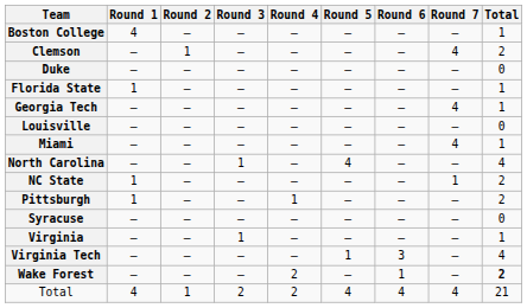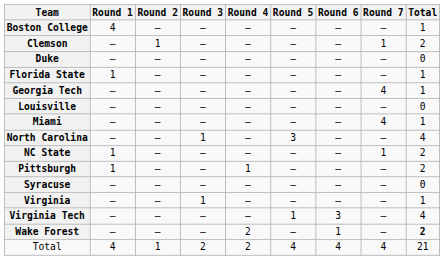 <table class="wikitable sortable" style="text-align: center;">
 <tr>
 <th>Team</th>
 <th>Round 1</th>
 <th>Round 2</th>
 <th>Round 3</th>
 <th>Round 4</th>
 <th>Round 5</th>
 <th>Round 6</th>
 <th>Round 7</th>
 <th>Total</th>
 </tr>
 <tr>
 <th style=>Boston College</th>
 <td>4</td>
 <td>–</td>
 <td>–</td>
 <td>–</td>
 <td>–</td>
 <td>–</td>
 <td>–</td>
 <td>1</td>
 </tr>
 <tr>
 <th style=>Clemson</th>
 <td>–</td>
 <td>1</td>
 <td>–</td>
 <td>–</td>
 <td>–</td>
 <td>–</td>
-<td>4</td>
+<td>1</td>
 <td>2</td>
 </tr>
 <tr>
 <th style=>Duke</th>
 <td>–</td>
 <td>–</td>
 <td>–</td>
 <td>–</td>
 <td>–</td>
 <td>–</td>
 <td>–</td>
 <td>0</td>
 </tr>
 <tr>
 <th style=>Florida State</th>
 <td>1</td>
 <td>–</td>
 <td>–</td>
 <td>–</td>
 <td>–</td>
 <td>–</td>
 <td>–</td>
 <td>1</td>
 </tr>
 <tr>
 <th style=>Georgia Tech</th>
 <td>–</td>
 <td>–</td>
 <td>–</td>
 <td>–</td>
 <td>–</td>
 <td>–</td>
 <td>4</td>
 <td>1</td>
 </tr>
 <tr>
 <th style=>Louisville</th>
 <td>–</td>
 <td>–</td>
 <td>–</td>
 <td>–</td>
 <td>–</td>
 <td>–</td>
 <td>–</td>
 <td>0</td>
 </tr>
 <tr>
 <th style=>Miami</th>
 <td>–</td>
 <td>–</td>
 <td>–</td>
 <td>–</td>
 <td>–</td>
 <td>–</td>
 <td>4</td>
 <td>1</td>
 </tr>
 <tr>
 <th style=>North Carolina</th>
 <td>–</td>
 <td>–</td>
 <td>1</td>
 <td>–</td>
-<td>4</td>
+<td>3</td>
 <td>–</td>
 <td>–</td>
 <td>4</td>
 </tr>
 <tr>
 <th style=>NC State</th>
 <td>1</td>
 <td>–</td>
 <td>–</td>
 <td>–</td>
 <td>–</td>
 <td>–</td>
 <td>1</td>
 <td>2</td>
 </tr>
 <tr>
 <th style=>Pittsburgh</th>
 <td>1</td>
 <td>–</td>
 <td>–</td>
 <td>1</td>
 <td>–</td>
 <td>–</td>
 <td>–</td>
 <td>2</td>
 </tr>
 <tr>
 <th style=>Syracuse</th>
 <td>–</td>
 <td>–</td>
 <td>–</td>
 <td>–</td>
 <td>–</td>
 <td>–</td>
 <td>–</td>
 <td>0</td>
 </tr>
 <tr>
 <th style=>Virginia</th>
 <td>–</td>
 <td>–</td>
 <td>1</td>
 <td>–</td>
 <td>–</td>
 <td>–</td>
 <td>–</td>
 <td>1</td>
 </tr>
 <tr>
 <th style=>Virginia Tech</th>
 <td>–</td>
 <td>–</td>
 <td>–</td>
 <td>–</td>
 <td>1</td>
 <td>3</td>
 <td>–</td>
 <td>4</td>
 </tr>
 <tr>
 <th style=>Wake Forest</th>
 <td>–</td>
 <td>–</td>
 <td>–</td>
 <td>2</td>
 <td>–</td>
 <td>1</td>
 <td>–</td>
 <td><strong>2</strong></td>
 </tr>
 <tr>
 <td>Total</td>
 <td>4</td>
 <td>1</td>
 <td>2</td>
 <td>2</td>
 <td>4</td>
 <td>4</td>
 <td>4</td>
 <td>21</td>
 </tr>
 </table>
